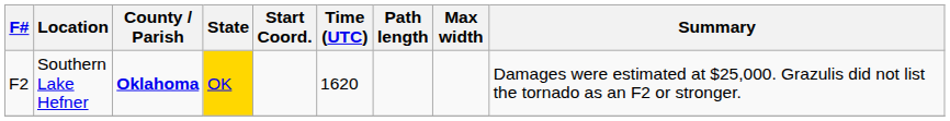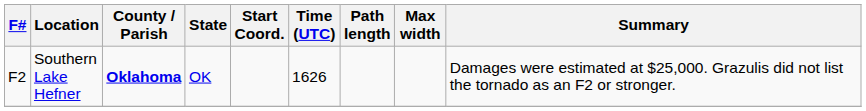 <table class="wikitable sortable" style="width:100%;">
 <tr>
 <th scope="col" style="width:3%; text-align:center;"><a href='#'>F#</a></th>
 <th scope="col" style="width:7%; text-align:center;" class="unsortable">Location</th>
 <th scope="col" style="width:6%; text-align:center;" class="unsortable">County / Parish</th>
 <th scope="col" style="width:5%; text-align:center;">State</th>
 <th scope="col" style="width:6%; text-align:center;">Start Coord.</th>
 <th scope="col" style="width:6%; text-align:center;">Time (<a href='#'>UTC</a>)</th>
 <th scope="col" style="width:6%; text-align:center;">Path length</th>
 <th scope="col" style="width:6%; text-align:center;">Max width</th>
 <th scope="col" class="unsortable" style="width:48%; text-align:center;">Summary</th>
 </tr>
 <tr>
 <td bgcolor=>F2</td>
 <td>Southern <a href='#'>Lake Hefner</a></td>
 <td><strong><a href='#'>Oklahoma</a></strong></td>
-<td style="background: gold;"><a href='#'>OK</a></td>
+<td><a href='#'>OK</a></td>
 <td></td>
-<td>1620</td>
+<td>1626</td>
 <td></td>
 <td></td>
 <td>Damages were estimated at $25,000. Grazulis did not list the tornado as an F2 or stronger.</td>
 </tr>
 <tr>
 </tr>
 </table>
